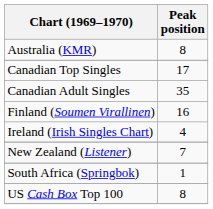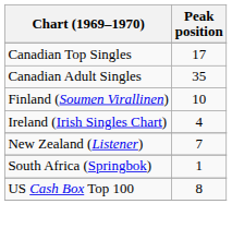 <table class="wikitable sortable">
 <tr>
 <th>Chart (1969–1970)</th>
 <th>Peak<br>position</th>
-</tr>
-<tr>
-<td>Australia (<a href='#'>KMR</a>)</td>
-<td style="text-align:center;">8</td>
 </tr>
 <tr>
 </tr>
 <tr>
 <td>Canadian Top Singles</td>
 <td style="text-align:center;">17</td>
 </tr>
 <tr>
 <td>Canadian Adult Singles</td>
 <td style="text-align:center;">35</td>
 </tr>
 <tr>
 <td>Finland (<a href='#'><em>Soumen Virallinen</em></a>)</td>
-<td style="text-align:center;">16</td>
+<td style="text-align:center;">10</td>
 </tr>
 <tr>
 <td>Ireland (<a href='#'>Irish Singles Chart</a>)</td>
 <td style="text-align:center;">4</td>
 </tr>
 <tr>
 </tr>
 <tr>
 <td>New Zealand (<em><a href='#'>Listener</a></em>)</td>
 <td style="text-align:center;">7</td>
 </tr>
 <tr>
 </tr>
 <tr>
 <td>South Africa (<a href='#'>Springbok</a>)</td>
 <td align="center">1</td>
 </tr>
 <tr>
 </tr>
 <tr>
 </tr>
 <tr>
 </tr>
 <tr>
 <td>US <a href='#'><em>Cash Box</em></a> Top 100</td>
 <td align="center">8</td>
 </tr>
 <tr>
 </tr>
 </table>
